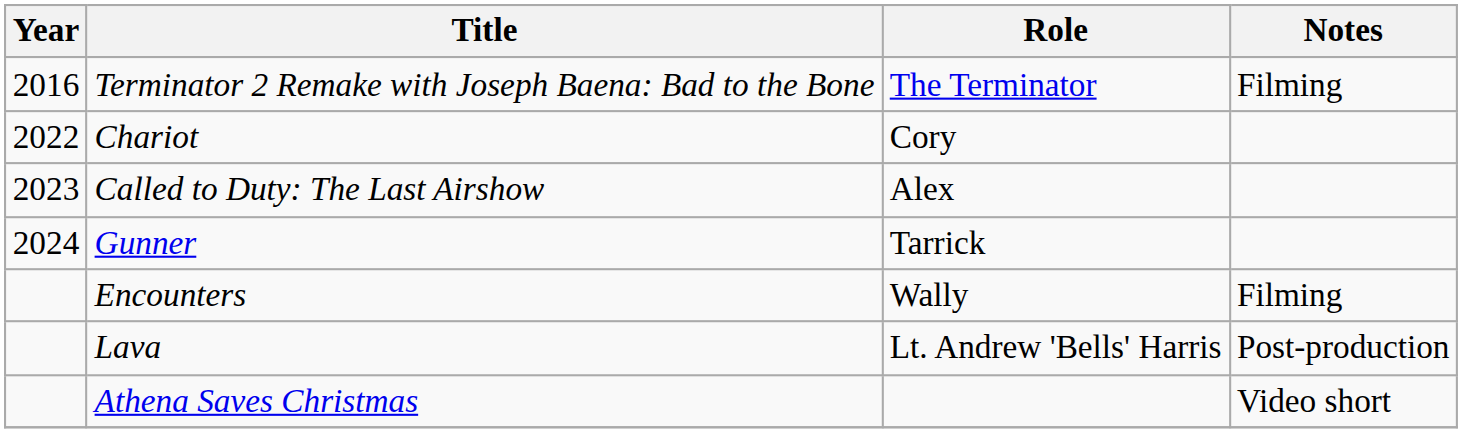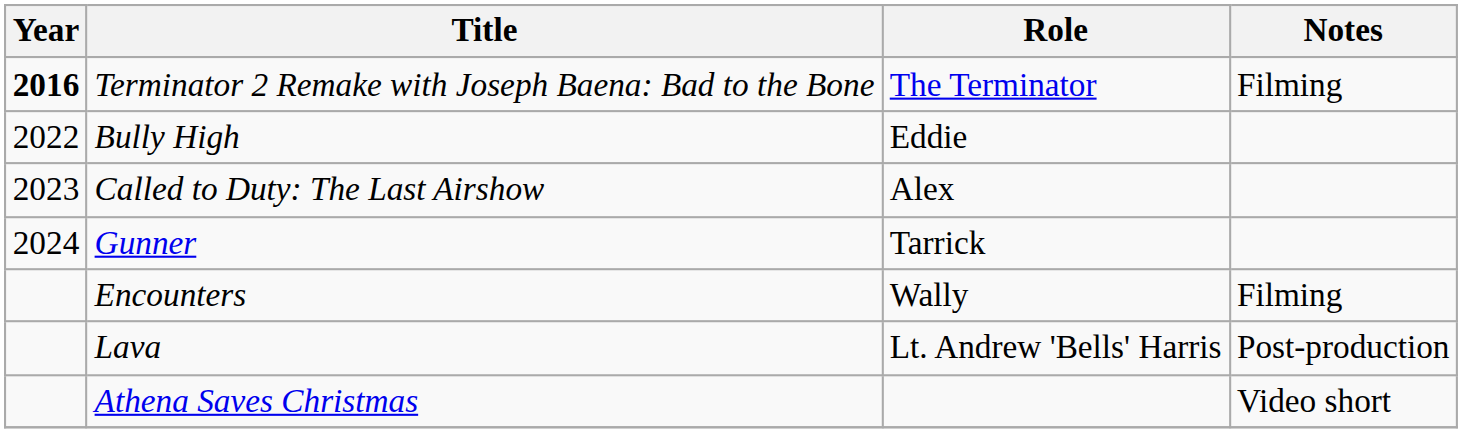 <table class="wikitable sortable plainrowheaders">
 <tr>
 <th scope="col">Year</th>
 <th scope="col">Title</th>
 <th scope="col">Role</th>
 <th scope="col" class="unsortable">Notes</th>
 </tr>
 <tr>
-<td>2016</td>
+<td><strong>2016</strong></td>
 <td><em>Terminator 2 Remake with Joseph Baena: Bad to the Bone</em></td>
 <td><a href='#'>The Terminator</a></td>
 <td>Filming</td>
 </tr>
 <tr>
 <td>2022</td>
-<td><em>Chariot</em></td>
-<td>Cory</td>
+<td><em>Bully High</em></td>
+<td>Eddie</td>
 <td></td>
 </tr>
 <tr>
 <td>2023</td>
 <td><em>Called to Duty: The Last Airshow</em></td>
 <td>Alex</td>
 <td></td>
 </tr>
 <tr>
 <td>2024</td>
 <td><em><a href='#'>Gunner</a></em></td>
 <td>Tarrick</td>
 <td></td>
 </tr>
 <tr>
 <td></td>
 <td><em>Encounters</em></td>
 <td>Wally</td>
 <td>Filming</td>
 </tr>
 <tr>
 <td></td>
 <td><em>Lava</em></td>
 <td>Lt. Andrew 'Bells' Harris</td>
 <td>Post-production</td>
 </tr>
 <tr>
 <td></td>
 <td><em><a href='#'>Athena Saves Christmas</a></em></td>
 <td></td>
 <td>Video short</td>
 </tr>
 <tr>
 </tr>
 </table>
